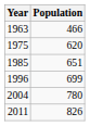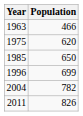 <table class="wikitable" style="line-height:1.1em;">
 <tr>
 <th>Year</th>
 <th>Population</th>
 </tr>
 <tr align="right">
 <td>1963</td>
 <td>466</td>
 </tr>
 <tr align="right">
 <td>1975</td>
 <td>620</td>
 </tr>
 <tr align="right">
 <td>1985</td>
-<td>651</td>
+<td>650</td>
 </tr>
 <tr align="right">
 <td>1996</td>
 <td>699</td>
 </tr>
 <tr align="right">
 <td>2004</td>
-<td>780</td>
+<td>782</td>
 </tr>
 <tr align="right">
 <td>2011</td>
 <td>826</td>
 </tr>
 </table>
